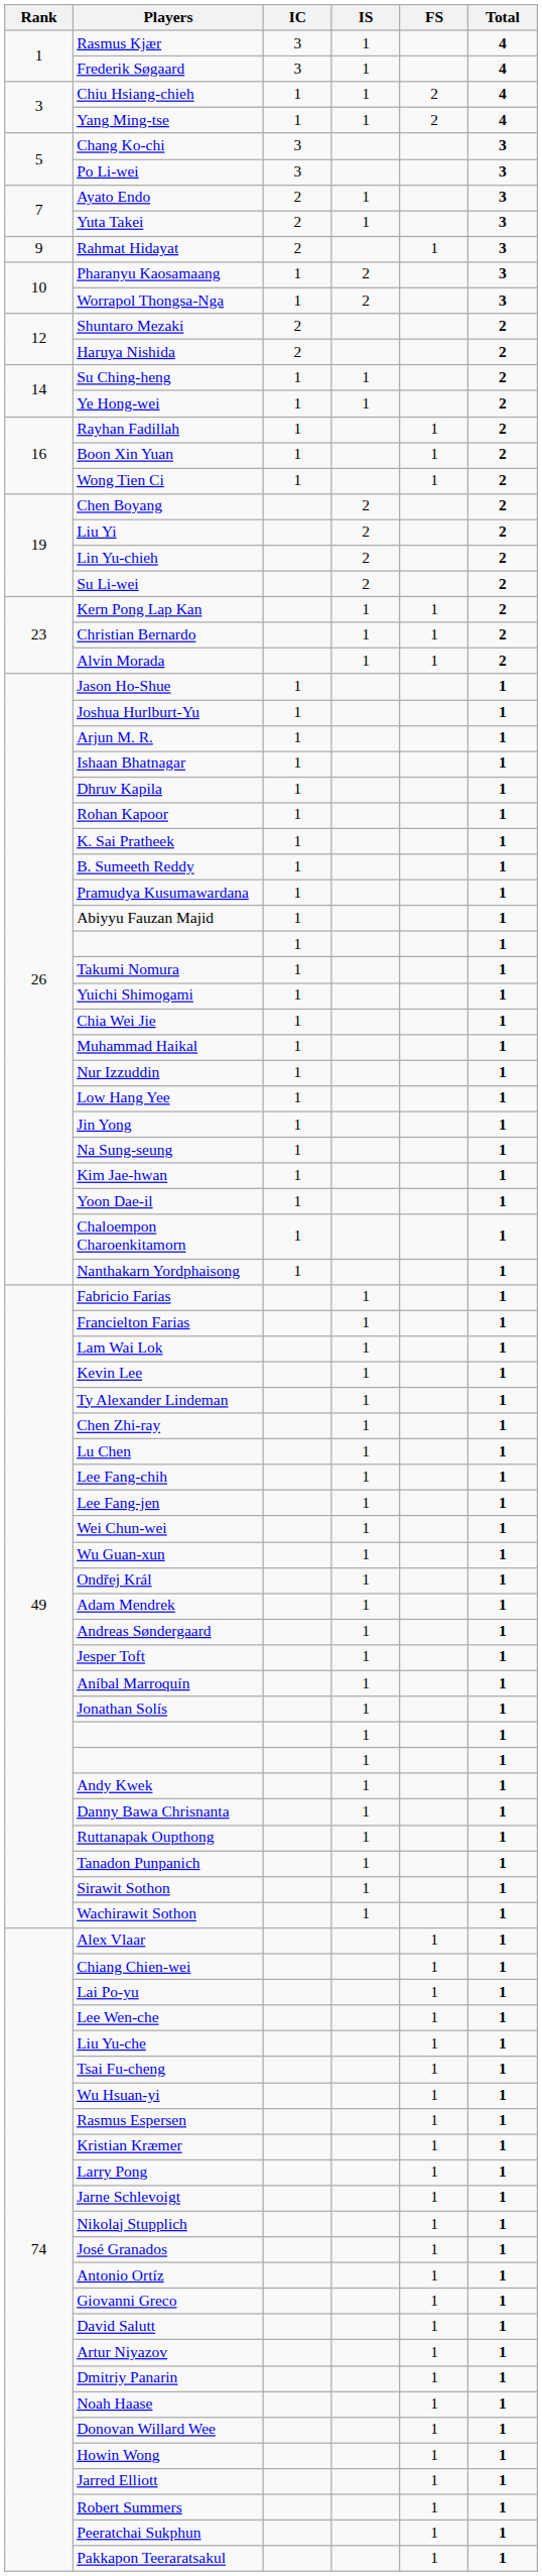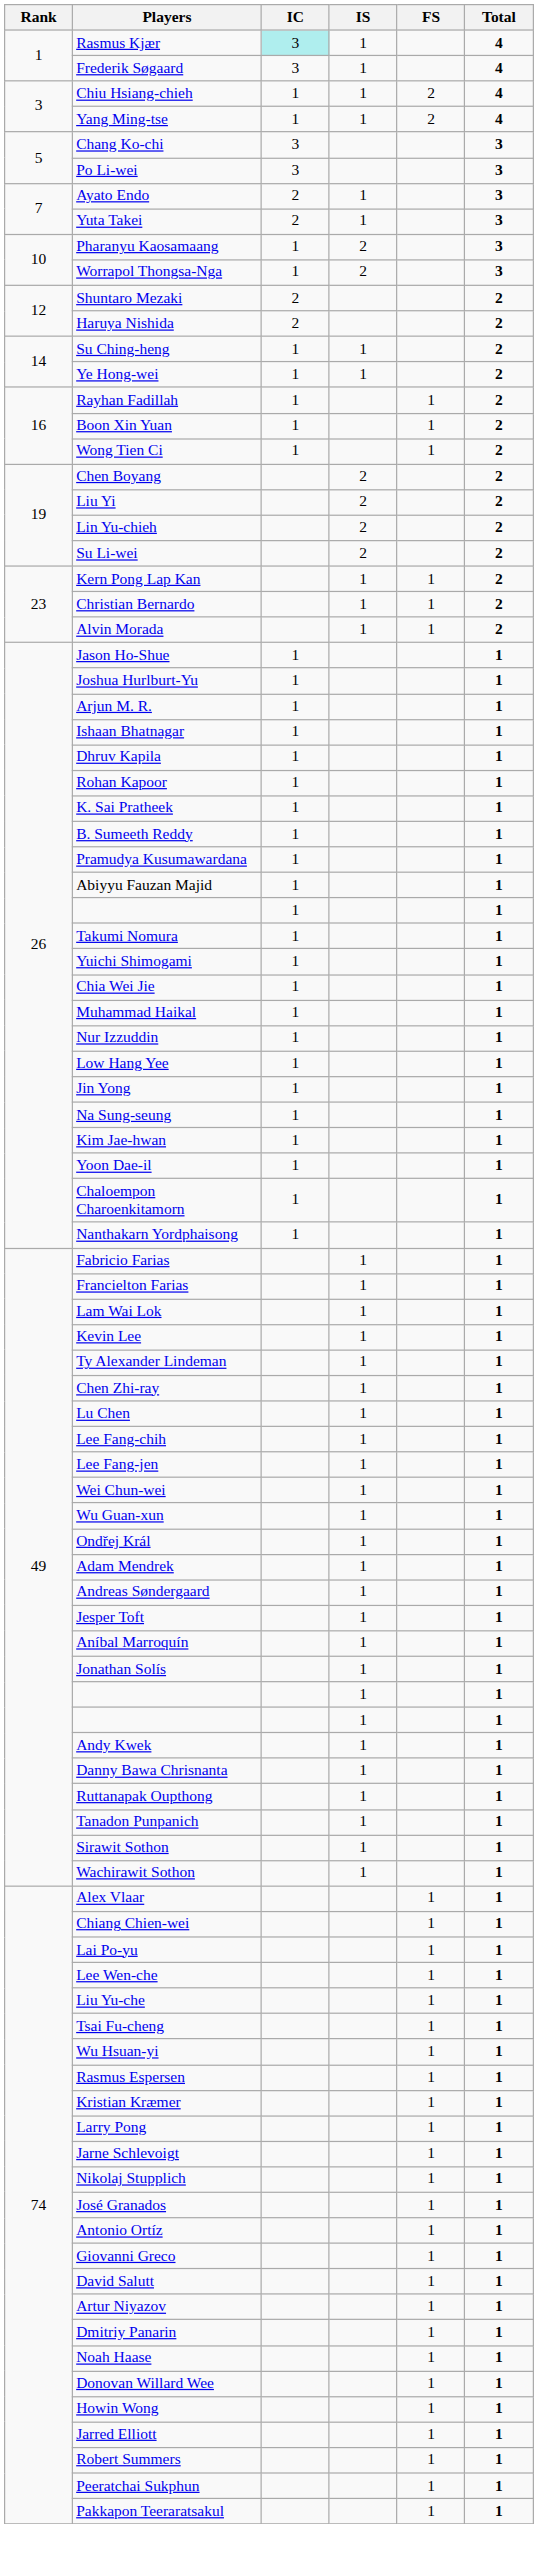 <table class="wikitable" style="font-size:80%; text-align:center">
 <tr>
 <th width="50">Rank</th>
 <th width="150">Players</th>
 <th width="50">IC</th>
 <th width="50">IS</th>
 <th width="50">FS</th>
 <th width="50">Total</th>
 </tr>
 <tr>
 <td rowspan=2>1</td>
 <td align="left"> <a href='#'>Rasmus Kjær</a></td>
-<td>3</td>
+<td style="background: paleturquoise;">3</td>
 <td>1</td>
 <td></td>
 <td><strong>4</strong></td>
 </tr>
 <tr>
 <td align="left"> <a href='#'>Frederik Søgaard</a></td>
 <td>3</td>
 <td>1</td>
 <td></td>
 <td><strong>4</strong></td>
 </tr>
 <tr>
 <td rowspan=2>3</td>
 <td align="left"> <a href='#'>Chiu Hsiang-chieh</a></td>
 <td>1</td>
 <td>1</td>
 <td>2</td>
 <td><strong>4</strong></td>
 </tr>
 <tr>
 <td align="left"> <a href='#'>Yang Ming-tse</a></td>
 <td>1</td>
 <td>1</td>
 <td>2</td>
 <td><strong>4</strong></td>
 </tr>
 <tr>
 <td rowspan=2>5</td>
 <td align="left"> <a href='#'>Chang Ko-chi</a></td>
 <td>3</td>
 <td></td>
 <td></td>
 <td><strong>3</strong></td>
 </tr>
 <tr>
 <td align="left"> <a href='#'>Po Li-wei</a></td>
 <td>3</td>
 <td></td>
 <td></td>
 <td><strong>3</strong></td>
 </tr>
 <tr>
 <td rowspan=2>7</td>
 <td align="left"> <a href='#'>Ayato Endo</a></td>
 <td>2</td>
 <td>1</td>
 <td></td>
 <td><strong>3</strong></td>
 </tr>
 <tr>
 <td align="left"> <a href='#'>Yuta Takei</a></td>
 <td>2</td>
 <td>1</td>
 <td></td>
-<td><strong>3</strong></td>
-</tr>
-<tr>
-<td>9</td>
-<td align="left"> <a href='#'>Rahmat Hidayat</a></td>
-<td>2</td>
-<td></td>
-<td>1</td>
 <td><strong>3</strong></td>
 </tr>
 <tr>
 <td rowspan=2>10</td>
 <td align="left"> <a href='#'>Pharanyu Kaosamaang</a></td>
 <td>1</td>
 <td>2</td>
 <td></td>
 <td><strong>3</strong></td>
 </tr>
 <tr>
 <td align="left"> <a href='#'>Worrapol Thongsa-Nga</a></td>
 <td>1</td>
 <td>2</td>
 <td></td>
 <td><strong>3</strong></td>
 </tr>
 <tr>
 <td rowspan=2>12</td>
 <td align="left"> <a href='#'>Shuntaro Mezaki</a></td>
 <td>2</td>
 <td></td>
 <td></td>
 <td><strong>2</strong></td>
 </tr>
 <tr>
 <td align="left"> <a href='#'>Haruya Nishida</a></td>
 <td>2</td>
 <td></td>
 <td></td>
 <td><strong>2</strong></td>
 </tr>
 <tr>
 <td rowspan=2>14</td>
 <td align="left"> <a href='#'>Su Ching-heng</a></td>
 <td>1</td>
 <td>1</td>
 <td></td>
 <td><strong>2</strong></td>
 </tr>
 <tr>
 <td align="left"> <a href='#'>Ye Hong-wei</a></td>
 <td>1</td>
 <td>1</td>
 <td></td>
 <td><strong>2</strong></td>
 </tr>
 <tr>
 <td rowspan=3>16</td>
 <td align="left"> <a href='#'>Rayhan Fadillah</a></td>
 <td>1</td>
 <td></td>
 <td>1</td>
 <td><strong>2</strong></td>
 </tr>
 <tr>
 <td align="left"> <a href='#'>Boon Xin Yuan</a></td>
 <td>1</td>
 <td></td>
 <td>1</td>
 <td><strong>2</strong></td>
 </tr>
 <tr>
 <td align="left"> <a href='#'>Wong Tien Ci</a></td>
 <td>1</td>
 <td></td>
 <td>1</td>
 <td><strong>2</strong></td>
 </tr>
 <tr>
 <td rowspan=4>19</td>
 <td align="left"> <a href='#'>Chen Boyang</a></td>
 <td></td>
 <td>2</td>
 <td></td>
 <td><strong>2</strong></td>
 </tr>
 <tr>
 <td align="left"> <a href='#'>Liu Yi</a></td>
 <td></td>
 <td>2</td>
 <td></td>
 <td><strong>2</strong></td>
 </tr>
 <tr>
 <td align="left"> <a href='#'>Lin Yu-chieh</a></td>
 <td></td>
 <td>2</td>
 <td></td>
 <td><strong>2</strong></td>
 </tr>
 <tr>
 <td align="left"> <a href='#'>Su Li-wei</a></td>
 <td></td>
 <td>2</td>
 <td></td>
 <td><strong>2</strong></td>
 </tr>
 <tr>
 <td rowspan=3>23</td>
 <td align="left"> <a href='#'>Kern Pong Lap Kan</a></td>
 <td></td>
 <td>1</td>
 <td>1</td>
 <td><strong>2</strong></td>
 </tr>
 <tr>
 <td align="left"> <a href='#'>Christian Bernardo</a></td>
 <td></td>
 <td>1</td>
 <td>1</td>
 <td><strong>2</strong></td>
 </tr>
 <tr>
 <td align="left"> <a href='#'>Alvin Morada</a></td>
 <td></td>
 <td>1</td>
 <td>1</td>
 <td><strong>2</strong></td>
 </tr>
 <tr>
 <td rowspan=23>26</td>
 <td align="left"> <a href='#'>Jason Ho-Shue</a></td>
 <td>1</td>
 <td></td>
 <td></td>
 <td><strong>1</strong></td>
 </tr>
 <tr>
 <td align="left"> <a href='#'>Joshua Hurlburt-Yu</a></td>
 <td>1</td>
 <td></td>
 <td></td>
 <td><strong>1</strong></td>
 </tr>
 <tr>
 <td align="left"> <a href='#'>Arjun M. R.</a></td>
 <td>1</td>
 <td></td>
 <td></td>
 <td><strong>1</strong></td>
 </tr>
 <tr>
 <td align="left"> <a href='#'>Ishaan Bhatnagar</a></td>
 <td>1</td>
 <td></td>
 <td></td>
 <td><strong>1</strong></td>
 </tr>
 <tr>
 <td align="left"> <a href='#'>Dhruv Kapila</a></td>
 <td>1</td>
 <td></td>
 <td></td>
 <td><strong>1</strong></td>
 </tr>
 <tr>
 <td align="left"> <a href='#'>Rohan Kapoor</a></td>
 <td>1</td>
 <td></td>
 <td></td>
 <td><strong>1</strong></td>
 </tr>
 <tr>
 <td align="left"> <a href='#'>K. Sai Pratheek</a></td>
 <td>1</td>
 <td></td>
 <td></td>
 <td><strong>1</strong></td>
 </tr>
 <tr>
 <td align="left"> <a href='#'>B. Sumeeth Reddy</a></td>
 <td>1</td>
 <td></td>
 <td></td>
 <td><strong>1</strong></td>
 </tr>
 <tr>
 <td align="left"> <a href='#'>Pramudya Kusumawardana</a></td>
 <td>1</td>
 <td></td>
 <td></td>
 <td><strong>1</strong></td>
 </tr>
 <tr>
 <td align="left"> Abiyyu Fauzan Majid</td>
 <td>1</td>
 <td></td>
 <td></td>
 <td><strong>1</strong></td>
 </tr>
 <tr>
 <td align="left"></td>
 <td>1</td>
 <td></td>
 <td></td>
 <td><strong>1</strong></td>
 </tr>
 <tr>
 <td align="left"> <a href='#'>Takumi Nomura</a></td>
 <td>1</td>
 <td></td>
 <td></td>
 <td><strong>1</strong></td>
 </tr>
 <tr>
 <td align="left"> <a href='#'>Yuichi Shimogami</a></td>
 <td>1</td>
 <td></td>
 <td></td>
 <td><strong>1</strong></td>
 </tr>
 <tr>
 <td align="left"> <a href='#'>Chia Wei Jie</a></td>
 <td>1</td>
 <td></td>
 <td></td>
 <td><strong>1</strong></td>
 </tr>
 <tr>
 <td align="left"> <a href='#'>Muhammad Haikal</a></td>
 <td>1</td>
 <td></td>
 <td></td>
 <td><strong>1</strong></td>
 </tr>
 <tr>
 <td align="left"> <a href='#'>Nur Izzuddin</a></td>
 <td>1</td>
 <td></td>
 <td></td>
 <td><strong>1</strong></td>
 </tr>
 <tr>
 <td align="left"> <a href='#'>Low Hang Yee</a></td>
 <td>1</td>
 <td></td>
 <td></td>
 <td><strong>1</strong></td>
 </tr>
 <tr>
 <td align="left"> <a href='#'>Jin Yong</a></td>
 <td>1</td>
 <td></td>
 <td></td>
 <td><strong>1</strong></td>
 </tr>
 <tr>
 <td align="left"> <a href='#'>Na Sung-seung</a></td>
 <td>1</td>
 <td></td>
 <td></td>
 <td><strong>1</strong></td>
 </tr>
 <tr>
 <td align="left"> <a href='#'>Kim Jae-hwan</a></td>
 <td>1</td>
 <td></td>
 <td></td>
 <td><strong>1</strong></td>
 </tr>
 <tr>
 <td align="left"> <a href='#'>Yoon Dae-il</a></td>
 <td>1</td>
 <td></td>
 <td></td>
 <td><strong>1</strong></td>
 </tr>
 <tr>
 <td align="left"> <a href='#'>Chaloempon Charoenkitamorn</a></td>
 <td>1</td>
 <td></td>
 <td></td>
 <td><strong>1</strong></td>
 </tr>
 <tr>
 <td align="left"> <a href='#'>Nanthakarn Yordphaisong</a></td>
 <td>1</td>
 <td></td>
 <td></td>
 <td><strong>1</strong></td>
 </tr>
 <tr>
 <td rowspan=25>49</td>
 <td align="left"> <a href='#'>Fabricio Farias</a></td>
 <td></td>
 <td>1</td>
 <td></td>
 <td><strong>1</strong></td>
 </tr>
 <tr>
 <td align="left"> <a href='#'>Francielton Farias</a></td>
 <td></td>
 <td>1</td>
 <td></td>
 <td><strong>1</strong></td>
 </tr>
 <tr>
 <td align="left"> <a href='#'>Lam Wai Lok</a></td>
 <td></td>
 <td>1</td>
 <td></td>
 <td><strong>1</strong></td>
 </tr>
 <tr>
 <td align="left"> <a href='#'>Kevin Lee</a></td>
 <td></td>
 <td>1</td>
 <td></td>
 <td><strong>1</strong></td>
 </tr>
 <tr>
 <td align="left"> <a href='#'>Ty Alexander Lindeman</a></td>
 <td></td>
 <td>1</td>
 <td></td>
 <td><strong>1</strong></td>
 </tr>
 <tr>
 <td align="left"> <a href='#'>Chen Zhi-ray</a></td>
 <td></td>
 <td>1</td>
 <td></td>
 <td><strong>1</strong></td>
 </tr>
 <tr>
 <td align="left"> <a href='#'>Lu Chen</a></td>
 <td></td>
 <td>1</td>
 <td></td>
 <td><strong>1</strong></td>
 </tr>
 <tr>
 <td align="left"> <a href='#'>Lee Fang-chih</a></td>
 <td></td>
 <td>1</td>
 <td></td>
 <td><strong>1</strong></td>
 </tr>
 <tr>
 <td align="left"> <a href='#'>Lee Fang-jen</a></td>
 <td></td>
 <td>1</td>
 <td></td>
 <td><strong>1</strong></td>
 </tr>
 <tr>
 <td align="left"> <a href='#'>Wei Chun-wei</a></td>
 <td></td>
 <td>1</td>
 <td></td>
 <td><strong>1</strong></td>
 </tr>
 <tr>
 <td align="left"> <a href='#'>Wu Guan-xun</a></td>
 <td></td>
 <td>1</td>
 <td></td>
 <td><strong>1</strong></td>
 </tr>
 <tr>
 <td align="left"> <a href='#'>Ondřej Král</a></td>
 <td></td>
 <td>1</td>
 <td></td>
 <td><strong>1</strong></td>
 </tr>
 <tr>
 <td align="left"> <a href='#'>Adam Mendrek</a></td>
 <td></td>
 <td>1</td>
 <td></td>
 <td><strong>1</strong></td>
 </tr>
 <tr>
 <td align="left"> <a href='#'>Andreas Søndergaard</a></td>
 <td></td>
 <td>1</td>
 <td></td>
 <td><strong>1</strong></td>
 </tr>
 <tr>
 <td align="left"> <a href='#'>Jesper Toft</a></td>
 <td></td>
 <td>1</td>
 <td></td>
 <td><strong>1</strong></td>
 </tr>
 <tr>
 <td align="left"> <a href='#'>Aníbal Marroquín</a></td>
 <td></td>
 <td>1</td>
 <td></td>
 <td><strong>1</strong></td>
 </tr>
 <tr>
 <td align="left"> <a href='#'>Jonathan Solís</a></td>
 <td></td>
 <td>1</td>
 <td></td>
 <td><strong>1</strong></td>
 </tr>
 <tr>
 <td align="left"></td>
 <td></td>
 <td>1</td>
 <td></td>
 <td><strong>1</strong></td>
 </tr>
 <tr>
 <td align="left"></td>
 <td></td>
 <td>1</td>
 <td></td>
 <td><strong>1</strong></td>
 </tr>
 <tr>
 <td align="left"> <a href='#'>Andy Kwek</a></td>
 <td></td>
 <td>1</td>
 <td></td>
 <td><strong>1</strong></td>
 </tr>
 <tr>
 <td align="left"> <a href='#'>Danny Bawa Chrisnanta</a></td>
 <td></td>
 <td>1</td>
 <td></td>
 <td><strong>1</strong></td>
 </tr>
 <tr>
 <td align="left"> <a href='#'>Ruttanapak Oupthong</a></td>
 <td></td>
 <td>1</td>
 <td></td>
 <td><strong>1</strong></td>
 </tr>
 <tr>
 <td align="left"> <a href='#'>Tanadon Punpanich</a></td>
 <td></td>
 <td>1</td>
 <td></td>
 <td><strong>1</strong></td>
 </tr>
 <tr>
 <td align="left"> <a href='#'>Sirawit Sothon</a></td>
 <td></td>
 <td>1</td>
 <td></td>
 <td><strong>1</strong></td>
 </tr>
 <tr>
 <td align="left"> <a href='#'>Wachirawit Sothon</a></td>
 <td></td>
 <td>1</td>
 <td></td>
 <td><strong>1</strong></td>
 </tr>
 <tr>
 <td rowspan=26>74</td>
 <td align="left"> <a href='#'>Alex Vlaar</a></td>
 <td></td>
 <td></td>
 <td>1</td>
 <td><strong>1</strong></td>
 </tr>
 <tr>
 <td align="left"> <a href='#'>Chiang Chien-wei</a></td>
 <td></td>
 <td></td>
 <td>1</td>
 <td><strong>1</strong></td>
 </tr>
 <tr>
 <td align="left"> <a href='#'>Lai Po-yu</a></td>
 <td></td>
 <td></td>
 <td>1</td>
 <td><strong>1</strong></td>
 </tr>
 <tr>
 <td align="left"> <a href='#'>Lee Wen-che</a></td>
 <td></td>
 <td></td>
 <td>1</td>
 <td><strong>1</strong></td>
 </tr>
 <tr>
 <td align="left"> <a href='#'>Liu Yu-che</a></td>
 <td></td>
 <td></td>
 <td>1</td>
 <td><strong>1</strong></td>
 </tr>
 <tr>
 <td align="left"> <a href='#'>Tsai Fu-cheng</a></td>
 <td></td>
 <td></td>
 <td>1</td>
 <td><strong>1</strong></td>
 </tr>
 <tr>
 <td align="left"> <a href='#'>Wu Hsuan-yi</a></td>
 <td></td>
 <td></td>
 <td>1</td>
 <td><strong>1</strong></td>
 </tr>
 <tr>
 <td align="left"> <a href='#'>Rasmus Espersen</a></td>
 <td></td>
 <td></td>
 <td>1</td>
 <td><strong>1</strong></td>
 </tr>
 <tr>
 <td align="left"> <a href='#'>Kristian Kræmer</a></td>
 <td></td>
 <td></td>
 <td>1</td>
 <td><strong>1</strong></td>
 </tr>
 <tr>
 <td align="left"> <a href='#'>Larry Pong</a></td>
 <td></td>
 <td></td>
 <td>1</td>
 <td><strong>1</strong></td>
 </tr>
 <tr>
 <td align="left"> <a href='#'>Jarne Schlevoigt</a></td>
 <td></td>
 <td></td>
 <td>1</td>
 <td><strong>1</strong></td>
 </tr>
 <tr>
 <td align="left"> <a href='#'>Nikolaj Stupplich</a></td>
 <td></td>
 <td></td>
 <td>1</td>
 <td><strong>1</strong></td>
 </tr>
 <tr>
 <td align="left" nowrap> <a href='#'>José Granados</a></td>
 <td></td>
 <td></td>
 <td>1</td>
 <td><strong>1</strong></td>
 </tr>
 <tr>
 <td align="left"> <a href='#'>Antonio Ortíz</a></td>
 <td></td>
 <td></td>
 <td>1</td>
 <td><strong>1</strong></td>
 </tr>
 <tr>
 <td align="left"> <a href='#'>Giovanni Greco</a></td>
 <td></td>
 <td></td>
 <td>1</td>
 <td><strong>1</strong></td>
 </tr>
 <tr>
 <td align="left"> <a href='#'>David Salutt</a></td>
 <td></td>
 <td></td>
 <td>1</td>
 <td><strong>1</strong></td>
 </tr>
 <tr>
 <td align="left"> <a href='#'>Artur Niyazov</a></td>
 <td></td>
 <td></td>
 <td>1</td>
 <td><strong>1</strong></td>
 </tr>
 <tr>
 <td align="left"> <a href='#'>Dmitriy Panarin</a></td>
 <td></td>
 <td></td>
 <td>1</td>
 <td><strong>1</strong></td>
 </tr>
 <tr>
 <td align="left"> <a href='#'>Noah Haase</a></td>
 <td></td>
 <td></td>
 <td>1</td>
 <td><strong>1</strong></td>
 </tr>
 <tr>
 <td align="left"> <a href='#'>Donovan Willard Wee</a></td>
 <td></td>
 <td></td>
 <td>1</td>
 <td><strong>1</strong></td>
 </tr>
 <tr>
 <td align="left"> <a href='#'>Howin Wong</a></td>
 <td></td>
 <td></td>
 <td>1</td>
 <td><strong>1</strong></td>
 </tr>
 <tr>
 <td align="left"> <a href='#'>Jarred Elliott</a></td>
 <td></td>
 <td></td>
 <td>1</td>
 <td><strong>1</strong></td>
 </tr>
 <tr>
 <td align="left"> <a href='#'>Robert Summers</a></td>
 <td></td>
 <td></td>
 <td>1</td>
 <td><strong>1</strong></td>
 </tr>
 <tr>
 <td align="left"> <a href='#'>Peeratchai Sukphun</a></td>
 <td></td>
 <td></td>
 <td>1</td>
 <td><strong>1</strong></td>
 </tr>
 <tr>
 <td align="left"> <a href='#'>Pakkapon Teeraratsakul</a></td>
 <td></td>
 <td></td>
 <td>1</td>
 <td><strong>1</strong></td>
 </tr>
 </table>
